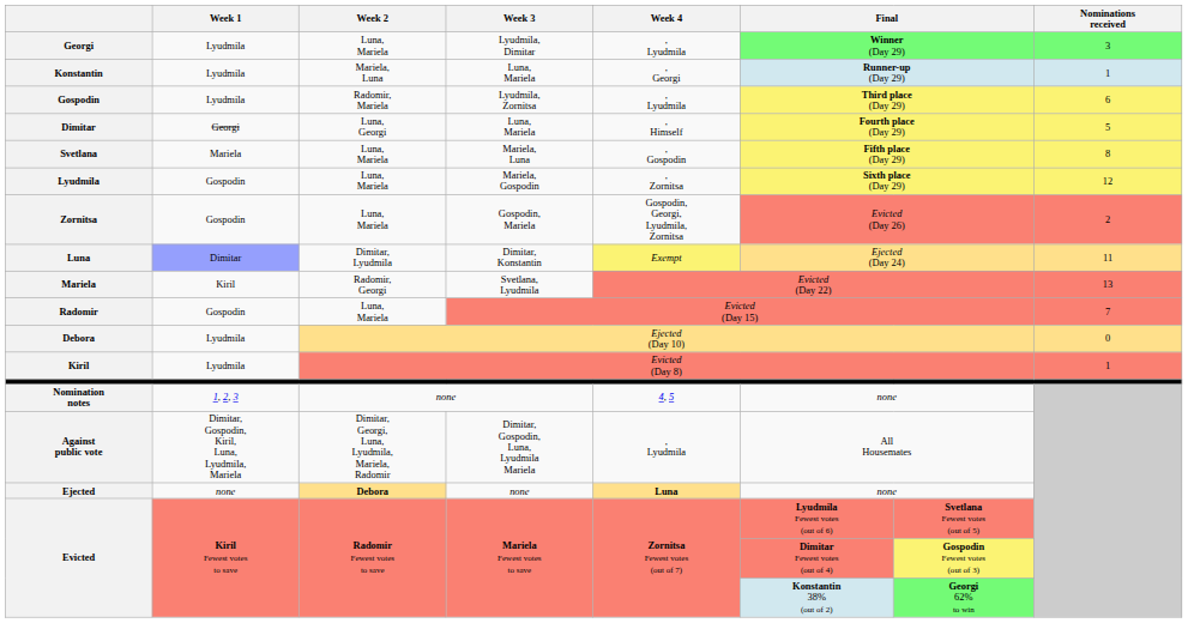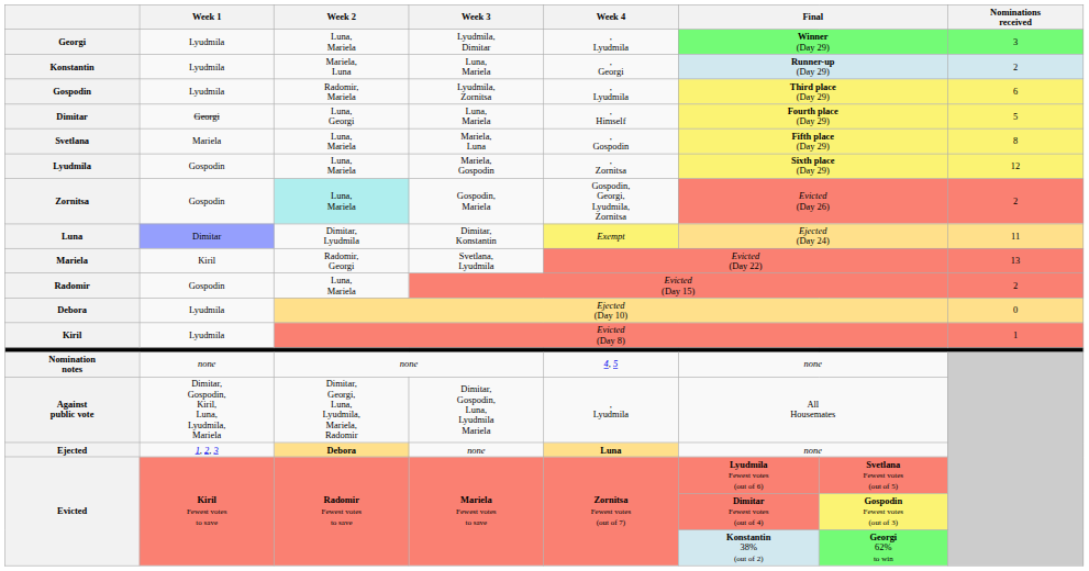 <table class="wikitable" style="text-align:center; width:100%; font-size:85%; line-height:15px">
 <tr>
 <th style="width: 5%;"></th>
 <th style="width: 5%;">Week 1</th>
 <th style="width: 5%;">Week 2</th>
 <th style="width: 5%;">Week 3</th>
 <th style="width: 5%;">Week 4</th>
 <th colspan=2 style="width: 10%;">Final</th>
 <th style="width: 5%;">Nominations<br>received</th>
 </tr>
 <tr>
 <th>Georgi</th>
 <td>Lyudmila</td>
 <td>Luna,<br>Mariela</td>
 <td>Lyudmila,<br>Dimitar</td>
 <td>,<br>Lyudmila</td>
 <td colspan=2 style="background:#73FB76;"><strong>Winner</strong><br>(Day 29)</td>
 <td style="background:#73FB76;">3</td>
 </tr>
 <tr>
 <th>Konstantin</th>
 <td>Lyudmila</td>
 <td>Mariela,<br>Luna</td>
 <td>Luna,<br>Mariela</td>
 <td>,<br>Georgi</td>
 <td colspan=2 style="background:#D1E8EF;"><strong>Runner-up</strong><br>(Day 29)</td>
-<td style="background:#D1E8EF;">1</td>
+<td style="background:#D1E8EF;">2</td>
 </tr>
 <tr>
 <th>Gospodin</th>
 <td>Lyudmila</td>
 <td>Radomir,<br>Mariela</td>
 <td>Lyudmila,<br>Zornitsa</td>
 <td>,<br>Lyudmila</td>
 <td colspan=2 style="background:#FBF373;"><strong>Third place</strong><br>(Day 29)</td>
 <td style="background:#FBF373;">6</td>
 </tr>
 <tr>
 <th>Dimitar</th>
 <td><s>Georgi</s></td>
 <td>Luna,<br>Georgi</td>
 <td>Luna,<br>Mariela</td>
 <td>,<br>Himself</td>
 <td colspan=2 style="background:#FBF373;"><strong>Fourth place</strong><br>(Day 29)</td>
 <td style="background:#FBF373;">5</td>
 </tr>
 <tr>
 <th>Svetlana</th>
 <td>Mariela</td>
 <td>Luna,<br>Mariela</td>
 <td>Mariela,<br>Luna</td>
 <td>,<br>Gospodin</td>
 <td colspan=2 style="background:#FBF373;"><strong>Fifth place</strong><br>(Day 29)</td>
 <td style="background:#FBF373;">8</td>
 </tr>
 <tr>
 <th>Lyudmila</th>
 <td>Gospodin</td>
 <td>Luna,<br>Mariela</td>
 <td>Mariela,<br>Gospodin</td>
 <td>,<br>Zornitsa</td>
 <td colspan=2 style="background:#FBF373;"><strong>Sixth place</strong><br>(Day 29)</td>
 <td style="background:#FBF373;">12</td>
 </tr>
 <tr>
 <th>Zornitsa</th>
 <td>Gospodin</td>
-<td>Luna,<br>Mariela</td>
+<td style="background: paleturquoise;">Luna,<br>Mariela</td>
 <td>Gospodin,<br>Mariela</td>
 <td>Gospodin,<br>Georgi,<br>Lyudmila,<br>Zornitsa</td>
 <td style="background:#FA8072;" colspan="2"><em>Evicted</em><br>(Day 26)</td>
 <td style="background:#FA8072;">2</td>
 </tr>
 <tr>
 <th>Luna</th>
 <td style="background:#959ffd;">Dimitar</td>
 <td>Dimitar,<br>Lyudmila</td>
 <td>Dimitar,<br>Konstantin</td>
 <td style="background:#FBF373;"><em>Exempt</em></td>
 <td style="background:#FFE08B;" colspan="2"><em>Ejected</em><br>(Day 24)</td>
 <td bgcolor="FFE08B">11</td>
 </tr>
 <tr>
 <th>Mariela</th>
 <td>Kiril</td>
 <td>Radomir,<br>Georgi</td>
 <td>Svetlana,<br>Lyudmila</td>
 <td style="background:#FA8072;" colspan="3"><em>Evicted</em><br>(Day 22)</td>
 <td style="background:#FA8072;">13</td>
 </tr>
 <tr>
 <th>Radomir</th>
 <td>Gospodin</td>
 <td>Luna,<br>Mariela</td>
 <td style="background:#FA8072;" colspan="4"><em>Evicted</em><br>(Day 15)</td>
-<td style="background:#FA8072;">7</td>
+<td style="background:#FA8072;">2</td>
 </tr>
 <tr>
 <th>Debora</th>
 <td>Lyudmila</td>
 <td style="background:#FFE08B;" colspan="5"><em>Ejected</em><br>(Day 10)</td>
 <td bgcolor="FFE08B">0</td>
 </tr>
 <tr>
 <th>Kiril</th>
 <td>Lyudmila</td>
 <td style="background:#FA8072;" colspan="5"><em>Evicted</em><br>(Day 8)</td>
 <td style="background:#FA8072;">1</td>
 </tr>
 <tr>
 <th style="background:#000;" colspan="10"></th>
 </tr>
 <tr>
 <th>Nomination<br>notes</th>
-<td><em><a href='#'>1</a></em>, <em><a href='#'>2</a></em>, <em><a href='#'>3</a></em></td>
+<td><em>none</em></td>
 <td colspan="2"><em>none</em></td>
 <td><em><a href='#'>4</a></em>, <em><a href='#'>5</a></em></td>
 <td colspan="2"><em>none</em></td>
 <td rowspan=8 bgcolor="CCCCCC"></td>
 </tr>
 <tr>
 <th>Against<br>public vote</th>
 <td>Dimitar,<br>Gospodin,<br>Kiril,<br>Luna,<br>Lyudmila,<br>Mariela</td>
 <td>Dimitar,<br>Georgi,<br>Luna,<br>Lyudmila,<br>Mariela,<br>Radomir</td>
 <td>Dimitar,<br>Gospodin,<br>Luna,<br>Lyudmila<br>Mariela</td>
 <td>,<br>Lyudmila</td>
 <td colspan="2">All<br>Housemates</td>
 </tr>
 <tr>
 <th>Ejected</th>
-<td><em>none</em></td>
+<td><em><a href='#'>1</a></em>, <em><a href='#'>2</a></em>, <em><a href='#'>3</a></em></td>
 <td bgcolor="FFE08B"><strong>Debora</strong></td>
 <td><em>none</em></td>
 <td bgcolor="FFE08B"><strong>Luna</strong></td>
 <td colspan=2><em>none</em></td>
 </tr>
 <tr>
 <th rowspan=4>Evicted</th>
 <td rowspan=4 bgcolor="salmon"><strong>Kiril</strong><br><small>Fewest votes<br>to save</small></td>
 <td rowspan=4 bgcolor="salmon"><strong>Radomir</strong><br><small>Fewest votes<br>to save</small></td>
 <td rowspan=4 bgcolor="salmon"><strong>Mariela</strong><br><small>Fewest votes<br>to save</small></td>
 <td rowspan=4 bgcolor="salmon"><strong>Zornitsa</strong><br><small>Fewest votes<br>(out of 7)</small></td>
 <td bgcolor="salmon"><strong>Lyudmila</strong><br><small>Fewest votes<br>(out of 6)</small></td>
 <td bgcolor="salmon"><strong>Svetlana</strong><br><small>Fewest votes<br>(out of 5)</small></td>
 </tr>
 <tr>
 <td bgcolor="salmon"><strong>Dimitar</strong><br><small>Fewest votes<br>(out of 4)</small></td>
 <td style="background:#FBF373"><strong>Gospodin</strong><br><small>Fewest votes<br>(out of 3)</small></td>
 </tr>
 <tr>
 <td style="background:#D1E8EF"><strong>Konstantin</strong><br>38%<br><small>(out of 2)</small></td>
 <td style="background:#73FB76"><strong>Georgi</strong><br>62%<br><small>to win</small></td>
 </tr>
 </table>
